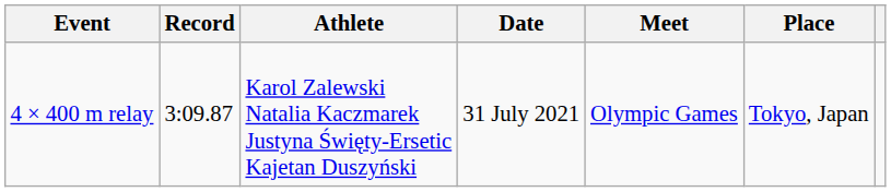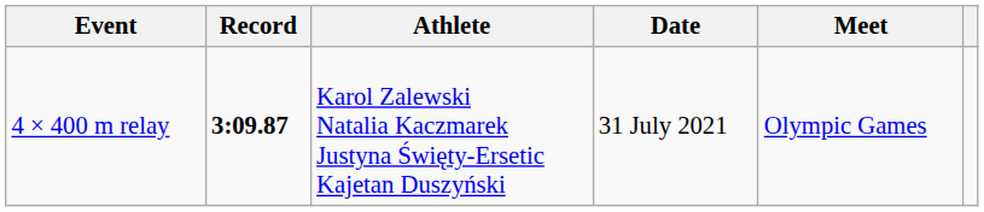 <table class="wikitable" style="font-size: 95%; width: 95%;">
 <tr>
 <th>Event</th>
 <th>Record</th>
 <th>Athlete</th>
 <th>Date</th>
 <th>Meet</th>
-<th>Place</th>
 <th></th>
 </tr>
 <tr>
 <td><a href='#'>4 × 400 m relay</a></td>
-<td>3:09.87</td>
+<td><strong>3:09.87</strong></td>
 <td><br><a href='#'>Karol Zalewski</a><br><a href='#'>Natalia Kaczmarek</a><br><a href='#'>Justyna Święty-Ersetic</a><br><a href='#'>Kajetan Duszyński</a></td>
 <td>31 July 2021</td>
 <td><a href='#'>Olympic Games</a></td>
-<td><a href='#'>Tokyo</a>, Japan</td>
 <td></td>
 </tr>
 </table>
